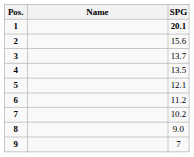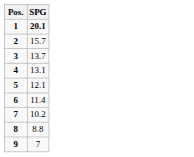 <table class="wikitable" style="text-align:center; font-size:90%;">
 <tr>
 <th width=30px>Pos.</th>
-<th width=220px>Name</th>
 <th width=20px>SPG</th>
 </tr>
 <tr>
 <td><strong>1</strong></td>
-<td align=left><strong></strong></td>
 <td><strong>20.1</strong></td>
 </tr>
 <tr>
 <td><strong>2</strong></td>
-<td align=left></td>
-<td>15.6</td>
+<td>15.7</td>
 </tr>
 <tr>
 <td><strong>3</strong></td>
-<td align=left></td>
 <td>13.7</td>
 </tr>
 <tr>
 <td><strong>4</strong></td>
-<td align=left></td>
-<td>13.5</td>
+<td>13.1</td>
 </tr>
 <tr>
 <td><strong>5</strong></td>
-<td align=left></td>
 <td>12.1</td>
 </tr>
 <tr>
 <td><strong>6</strong></td>
-<td align=left></td>
-<td>11.2</td>
+<td>11.4</td>
 </tr>
 <tr>
 <td><strong>7</strong></td>
-<td align=left></td>
 <td>10.2</td>
 </tr>
 <tr>
 <td><strong>8</strong></td>
-<td align=left></td>
-<td>9.0</td>
+<td>8.8</td>
 </tr>
 <tr>
 <td><strong>9</strong></td>
-<td align=left></td>
 <td>7</td>
 </tr>
 </table>
